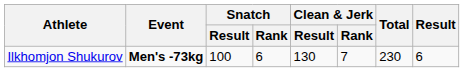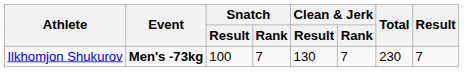 <table class="wikitable">
 <tr>
 <th rowspan="2">Athlete</th>
 <th rowspan="2">Event</th>
 <th colspan="2">Snatch</th>
 <th colspan="2">Clean & Jerk</th>
 <th rowspan="2">Total</th>
 <th rowspan="2">Result</th>
 </tr>
 <tr>
 <th>Result</th>
 <th>Rank</th>
 <th>Result</th>
 <th>Rank</th>
 </tr>
 <tr>
 <td><a href='#'>Ilkhomjon Shukurov</a></td>
 <td><strong>Men's -73kg</strong></td>
 <td>100</td>
-<td>6</td>
+<td>7</td>
 <td>130</td>
 <td>7</td>
 <td>230</td>
-<td>6</td>
+<td>7</td>
 </tr>
 </table>
